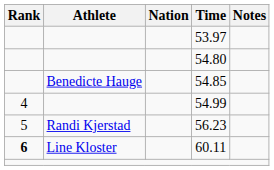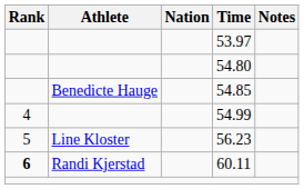 <table class="wikitable sortable" style="text-align:center;">
 <tr>
 <th scope="col" style="width: 10px;">Rank</th>
 <th scope="col">Athlete</th>
 <th scope="col">Nation</th>
 <th scope="col">Time</th>
 <th scope="col">Notes</th>
 </tr>
 <tr>
 <td></td>
 <td align=left></td>
 <td align=left></td>
 <td>53.97</td>
 <td></td>
 </tr>
 <tr>
 <td></td>
 <td align=left></td>
 <td align=left></td>
 <td>54.80</td>
 <td></td>
 </tr>
 <tr>
 <td></td>
 <td align=left><a href='#'>Benedicte Hauge</a></td>
 <td align=left></td>
 <td>54.85</td>
 <td></td>
 </tr>
 <tr>
 <td>4</td>
 <td align=left></td>
 <td align=left></td>
 <td>54.99</td>
 <td></td>
 </tr>
 <tr>
 <td>5</td>
-<td align=left><a href='#'>Randi Kjerstad</a></td>
+<td align=left><a href='#'>Line Kloster</a></td>
 <td align=left></td>
 <td>56.23</td>
 <td></td>
 </tr>
 <tr>
 <td><strong>6</strong></td>
-<td align=left><a href='#'>Line Kloster</a></td>
+<td align=left><a href='#'>Randi Kjerstad</a></td>
 <td align=left></td>
 <td>60.11</td>
 <td></td>
 </tr>
 <tr class="sortbottom">
 <td colspan="5"></td>
 </tr>
 </table>
